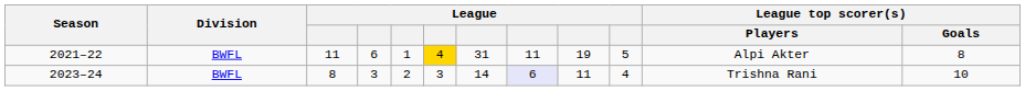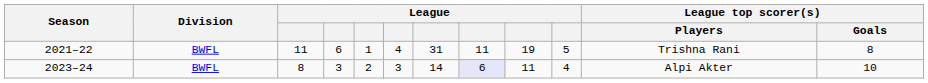 <table class="wikitable sortable" style="text-align: center; font-size: 95%; width: 1000px"">
 <tr>
 <th rowspan="2">Season</th>
 <th rowspan="2"><strong>Division</strong></th>
 <th colspan="8">League</th>
 <th colspan="2">League top scorer(s)</th>
 </tr>
 <tr>
 <th></th>
 <th></th>
 <th></th>
 <th></th>
 <th></th>
 <th></th>
 <th></th>
 <th></th>
 <th>Players</th>
 <th>Goals</th>
 </tr>
 <tr>
 <td>2021–22</td>
 <td><a href='#'>BWFL</a></td>
 <td>11</td>
 <td>6</td>
 <td>1</td>
-<td style="background: gold;">4</td>
+<td>4</td>
 <td>31</td>
 <td>11</td>
 <td>19</td>
 <td>5</td>
-<td> Alpi Akter</td>
+<td> Trishna Rani</td>
 <td>8</td>
 </tr>
 <tr>
 <td>2023–24</td>
 <td><a href='#'>BWFL</a></td>
 <td>8</td>
 <td>3</td>
 <td>2</td>
 <td>3</td>
 <td>14</td>
 <td style="background: lavender;">6</td>
 <td>11</td>
 <td>4</td>
-<td> Trishna Rani</td>
+<td> Alpi Akter</td>
 <td>10</td>
 </tr>
 </table>
